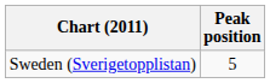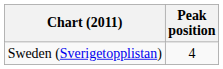 <table class="wikitable">
 <tr>
 <th>Chart (2011)</th>
 <th>Peak<br>position</th>
 </tr>
 <tr>
 <td>Sweden (<a href='#'>Sverigetopplistan</a>)</td>
-<td align="center">5</td>
+<td align="center">4</td>
 </tr>
 </table>
